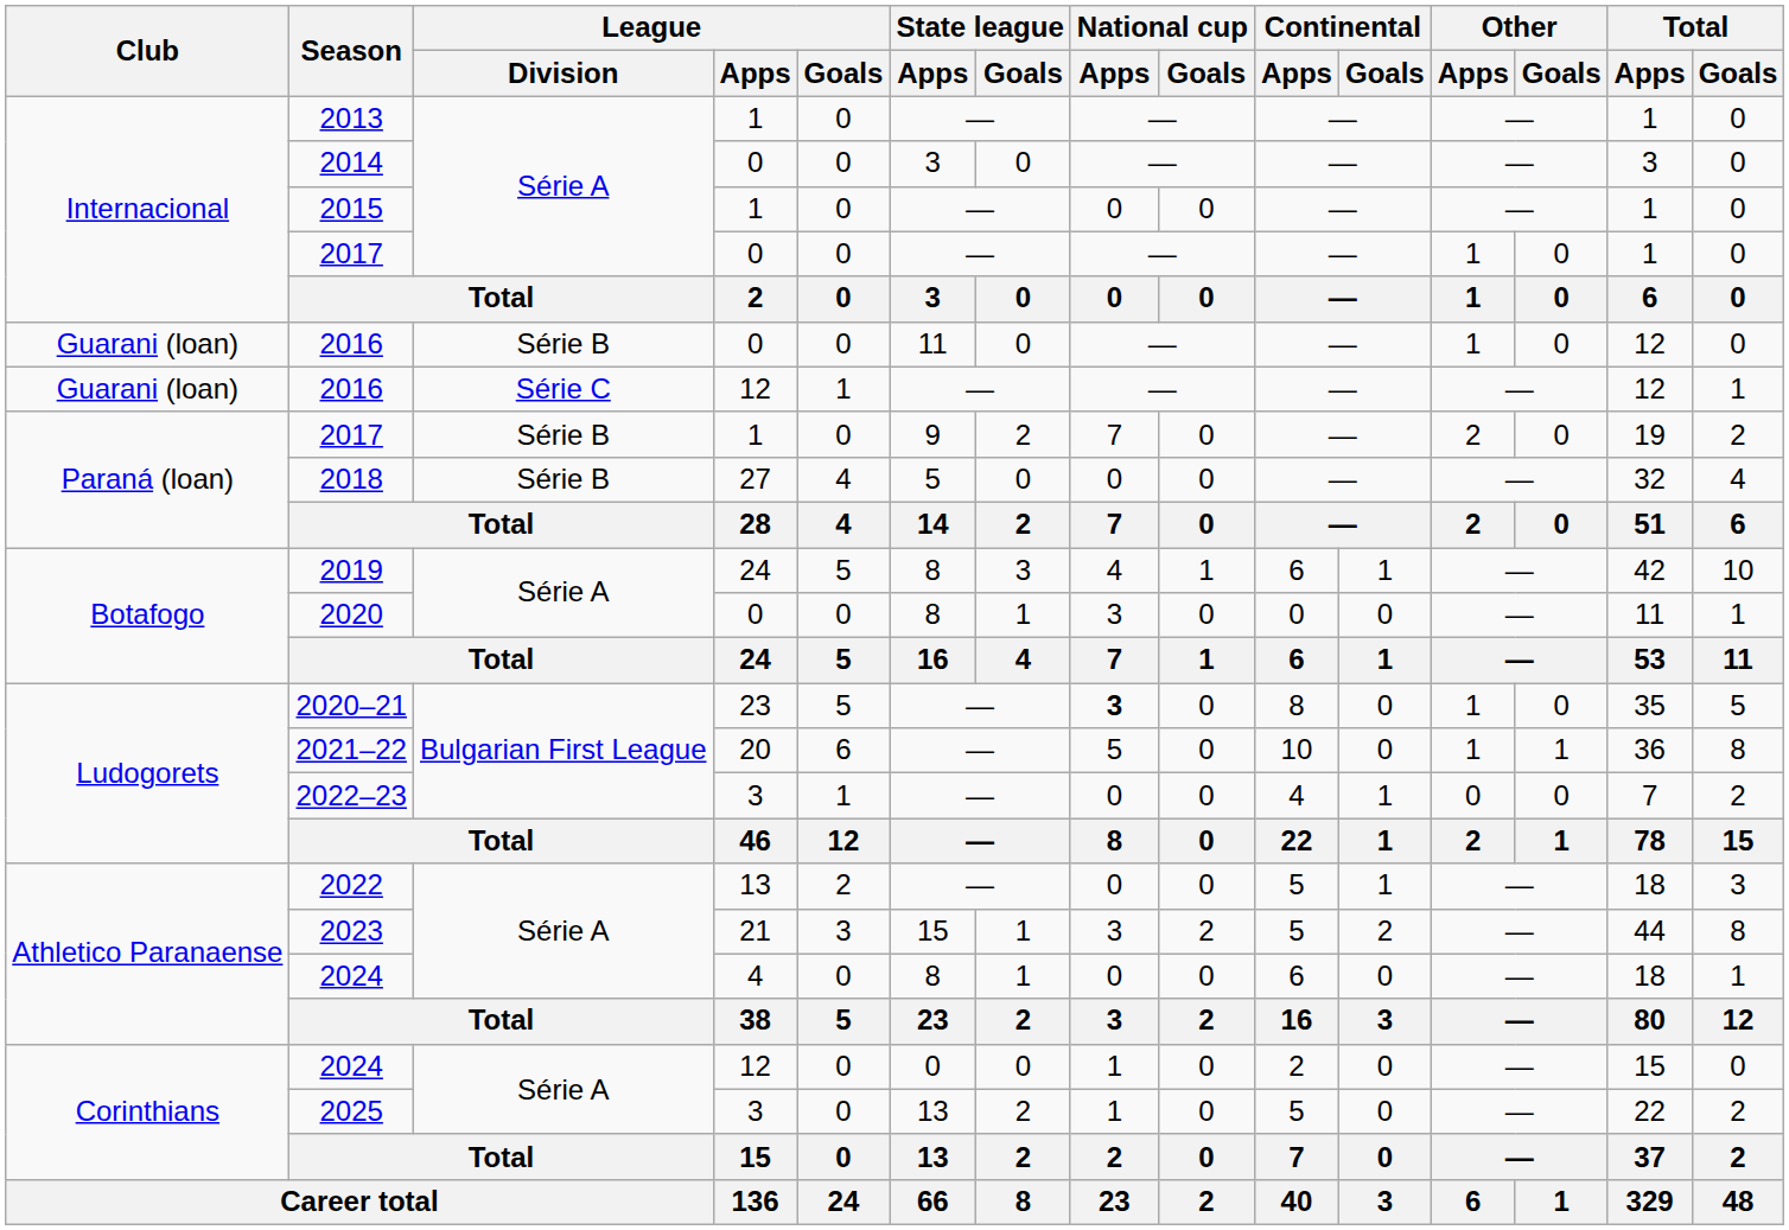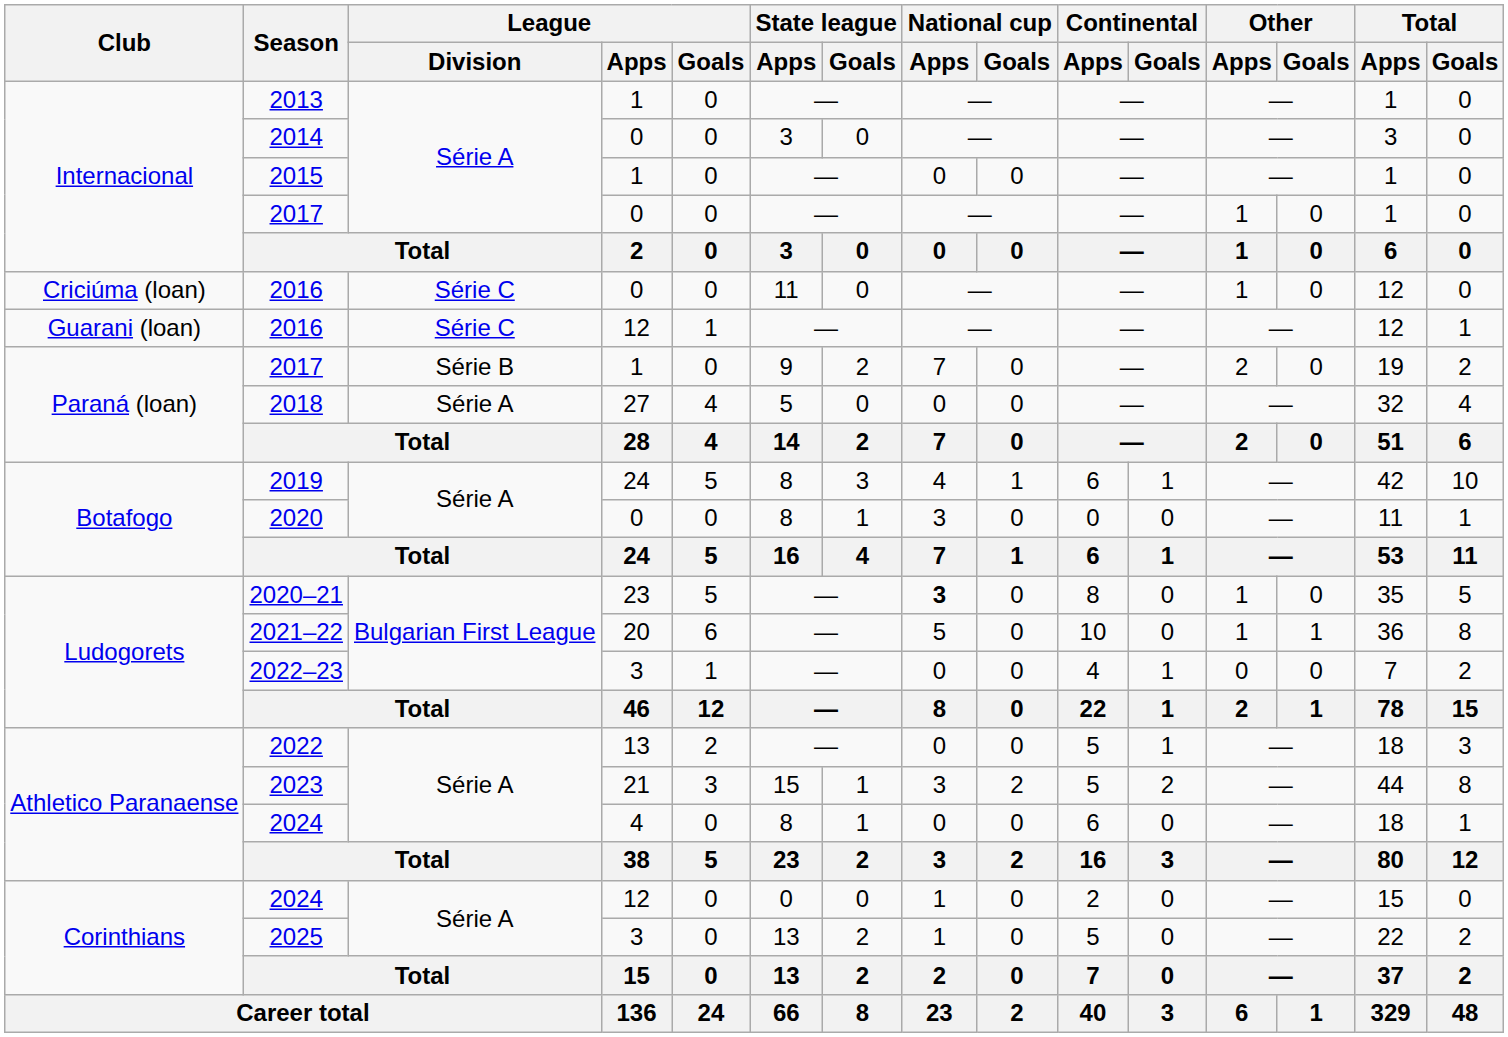 <table class="wikitable" style="text-align: center;">
 <tr>
 <th rowspan="2">Club</th>
 <th rowspan="2">Season</th>
 <th colspan="3">League</th>
 <th colspan="2">State league</th>
 <th colspan="2">National cup</th>
 <th colspan="2">Continental</th>
 <th colspan="2">Other</th>
 <th colspan="2">Total</th>
 </tr>
 <tr>
 <th>Division</th>
 <th>Apps</th>
 <th>Goals</th>
 <th>Apps</th>
 <th>Goals</th>
 <th>Apps</th>
 <th>Goals</th>
 <th>Apps</th>
 <th>Goals</th>
 <th>Apps</th>
 <th>Goals</th>
 <th>Apps</th>
 <th>Goals</th>
 </tr>
 <tr>
 <td rowspan=5 align="center"><a href='#'>Internacional</a></td>
 <td><a href='#'>2013</a></td>
 <td rowspan=4><a href='#'>Série A</a></td>
 <td>1</td>
 <td>0</td>
 <td colspan="2">—</td>
 <td colspan="2">—</td>
 <td colspan="2">—</td>
 <td colspan="2">—</td>
 <td>1</td>
 <td>0</td>
 </tr>
 <tr>
 <td><a href='#'>2014</a></td>
 <td>0</td>
 <td>0</td>
 <td>3</td>
 <td>0</td>
 <td colspan="2">—</td>
 <td colspan="2">—</td>
 <td colspan="2">—</td>
 <td>3</td>
 <td>0</td>
 </tr>
 <tr>
 <td><a href='#'>2015</a></td>
 <td>1</td>
 <td>0</td>
 <td colspan="2">—</td>
 <td>0</td>
 <td>0</td>
 <td colspan="2">—</td>
 <td colspan="2">—</td>
 <td>1</td>
 <td>0</td>
 </tr>
 <tr>
 <td><a href='#'>2017</a></td>
 <td>0</td>
 <td>0</td>
 <td colspan="2">—</td>
 <td colspan="2">—</td>
 <td colspan="2">—</td>
 <td>1</td>
 <td>0</td>
 <td>1</td>
 <td>0</td>
 </tr>
 <tr>
 <th colspan="2">Total</th>
 <th>2</th>
 <th>0</th>
 <th>3</th>
 <th>0</th>
 <th>0</th>
 <th>0</th>
 <th colspan="2">—</th>
 <th>1</th>
 <th>0</th>
 <th>6</th>
 <th>0</th>
 </tr>
 <tr>
-<td align="center"><a href='#'>Guarani</a> (loan)</td>
+<td align="center"><a href='#'>Criciúma</a> (loan)</td>
 <td><a href='#'>2016</a></td>
-<td>Série B</td>
+<td><a href='#'>Série C</a></td>
 <td>0</td>
 <td>0</td>
 <td>11</td>
 <td>0</td>
 <td colspan="2">—</td>
 <td colspan="2">—</td>
 <td>1</td>
 <td>0</td>
 <td>12</td>
 <td>0</td>
 </tr>
 <tr>
 <td align="center"><a href='#'>Guarani</a> (loan)</td>
 <td><a href='#'>2016</a></td>
 <td><a href='#'>Série C</a></td>
 <td>12</td>
 <td>1</td>
 <td colspan="2">—</td>
 <td colspan="2">—</td>
 <td colspan="2">—</td>
 <td colspan="2">—</td>
 <td>12</td>
 <td>1</td>
 </tr>
 <tr>
 <td rowspan=3 align="center"><a href='#'>Paraná</a> (loan)</td>
 <td><a href='#'>2017</a></td>
 <td>Série B</td>
 <td>1</td>
 <td>0</td>
 <td>9</td>
 <td>2</td>
 <td>7</td>
 <td>0</td>
 <td colspan="2">—</td>
 <td>2</td>
 <td>0</td>
 <td>19</td>
 <td>2</td>
 </tr>
 <tr>
 <td><a href='#'>2018</a></td>
-<td>Série B</td>
+<td>Série A</td>
 <td>27</td>
 <td>4</td>
 <td>5</td>
 <td>0</td>
 <td>0</td>
 <td>0</td>
 <td colspan="2">—</td>
 <td colspan="2">—</td>
 <td>32</td>
 <td>4</td>
 </tr>
 <tr>
 <th colspan="2">Total</th>
 <th>28</th>
 <th>4</th>
 <th>14</th>
 <th>2</th>
 <th>7</th>
 <th>0</th>
 <th colspan="2">—</th>
 <th>2</th>
 <th>0</th>
 <th>51</th>
 <th>6</th>
 </tr>
 <tr>
 <td rowspan=3 align="center"><a href='#'>Botafogo</a></td>
 <td><a href='#'>2019</a></td>
 <td rowspan=2>Série A</td>
 <td>24</td>
 <td>5</td>
 <td>8</td>
 <td>3</td>
 <td>4</td>
 <td>1</td>
 <td>6</td>
 <td>1</td>
 <td colspan="2">—</td>
 <td>42</td>
 <td>10</td>
 </tr>
 <tr>
 <td><a href='#'>2020</a></td>
 <td>0</td>
 <td>0</td>
 <td>8</td>
 <td>1</td>
 <td>3</td>
 <td>0</td>
 <td>0</td>
 <td>0</td>
 <td colspan="2">—</td>
 <td>11</td>
 <td>1</td>
 </tr>
 <tr>
 <th colspan="2">Total</th>
 <th>24</th>
 <th>5</th>
 <th>16</th>
 <th>4</th>
 <th>7</th>
 <th>1</th>
 <th>6</th>
 <th>1</th>
 <th colspan="2">—</th>
 <th>53</th>
 <th>11</th>
 </tr>
 <tr>
 <td rowspan=4 align="center"><a href='#'>Ludogorets</a></td>
 <td><a href='#'>2020–21</a></td>
 <td rowspan=3><a href='#'>Bulgarian First League</a></td>
 <td>23</td>
 <td>5</td>
 <td colspan="2">—</td>
 <td><strong>3</strong></td>
 <td>0</td>
 <td>8</td>
 <td>0</td>
 <td>1</td>
 <td>0</td>
 <td>35</td>
 <td>5</td>
 </tr>
 <tr>
 <td><a href='#'>2021–22</a></td>
 <td>20</td>
 <td>6</td>
 <td colspan="2">—</td>
 <td>5</td>
 <td>0</td>
 <td>10</td>
 <td>0</td>
 <td>1</td>
 <td>1</td>
 <td>36</td>
 <td>8</td>
 </tr>
 <tr>
 <td><a href='#'>2022–23</a></td>
 <td>3</td>
 <td>1</td>
 <td colspan="2">—</td>
 <td>0</td>
 <td>0</td>
 <td>4</td>
 <td>1</td>
 <td>0</td>
 <td>0</td>
 <td>7</td>
 <td>2</td>
 </tr>
 <tr>
 <th colspan="2">Total</th>
 <th>46</th>
 <th>12</th>
 <th colspan="2">—</th>
 <th>8</th>
 <th>0</th>
 <th>22</th>
 <th>1</th>
 <th>2</th>
 <th>1</th>
 <th>78</th>
 <th>15</th>
 </tr>
 <tr>
 <td rowspan="4"><a href='#'>Athletico Paranaense</a></td>
 <td><a href='#'>2022</a></td>
 <td rowspan=3>Série A</td>
 <td>13</td>
 <td>2</td>
 <td colspan="2">—</td>
 <td>0</td>
 <td>0</td>
 <td>5</td>
 <td>1</td>
 <td colspan="2">—</td>
 <td>18</td>
 <td>3</td>
 </tr>
 <tr>
 <td><a href='#'>2023</a></td>
 <td>21</td>
 <td>3</td>
 <td>15</td>
 <td>1</td>
 <td>3</td>
 <td>2</td>
 <td>5</td>
 <td>2</td>
 <td colspan="2">—</td>
 <td>44</td>
 <td>8</td>
 </tr>
 <tr>
 <td><a href='#'>2024</a></td>
 <td>4</td>
 <td>0</td>
 <td>8</td>
 <td>1</td>
 <td>0</td>
 <td>0</td>
 <td>6</td>
 <td>0</td>
 <td colspan="2">—</td>
 <td>18</td>
 <td>1</td>
 </tr>
 <tr>
 <th colspan="2">Total</th>
 <th>38</th>
 <th>5</th>
 <th>23</th>
 <th>2</th>
 <th>3</th>
 <th>2</th>
 <th>16</th>
 <th>3</th>
 <th colspan="2">—</th>
 <th>80</th>
 <th>12</th>
 </tr>
 <tr>
 <td rowspan=3 align="center"><a href='#'>Corinthians</a></td>
 <td><a href='#'>2024</a></td>
 <td rowspan=2>Série A</td>
 <td>12</td>
 <td>0</td>
 <td>0</td>
 <td>0</td>
 <td>1</td>
 <td>0</td>
 <td>2</td>
 <td>0</td>
 <td colspan="2">—</td>
 <td>15</td>
 <td>0</td>
 </tr>
 <tr>
 <td><a href='#'>2025</a></td>
 <td>3</td>
 <td>0</td>
 <td>13</td>
 <td>2</td>
 <td>1</td>
 <td>0</td>
 <td>5</td>
 <td>0</td>
 <td colspan="2">—</td>
 <td>22</td>
 <td>2</td>
 </tr>
 <tr>
 <th colspan="2">Total</th>
 <th>15</th>
 <th>0</th>
 <th>13</th>
 <th>2</th>
 <th>2</th>
 <th>0</th>
 <th>7</th>
 <th>0</th>
 <th colspan="2">—</th>
 <th>37</th>
 <th>2</th>
 </tr>
 <tr>
 <th colspan="3">Career total</th>
 <th>136</th>
 <th>24</th>
 <th>66</th>
 <th>8</th>
 <th>23</th>
 <th>2</th>
 <th>40</th>
 <th>3</th>
 <th>6</th>
 <th>1</th>
 <th>329</th>
 <th>48</th>
 </tr>
 </table>
